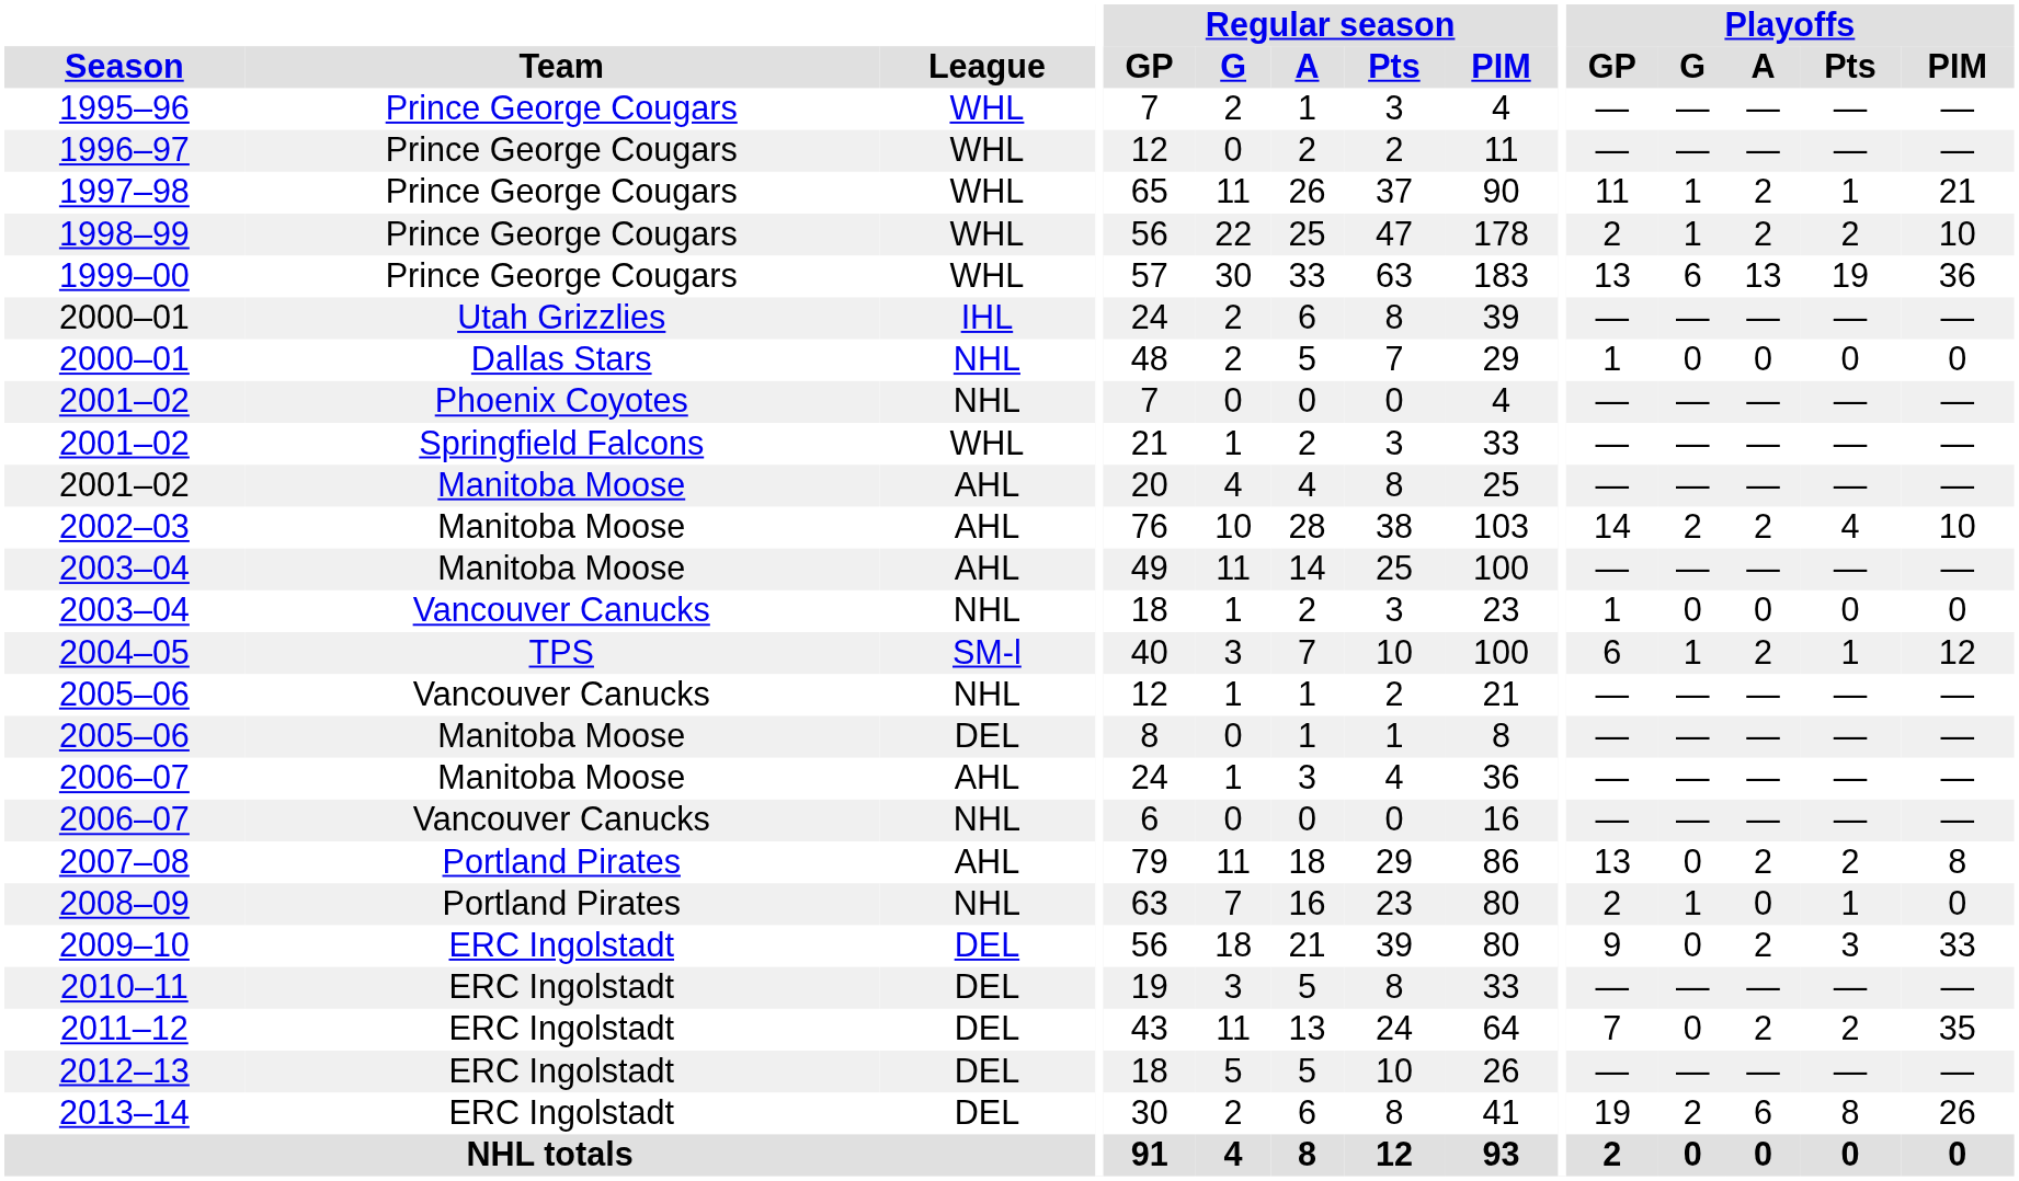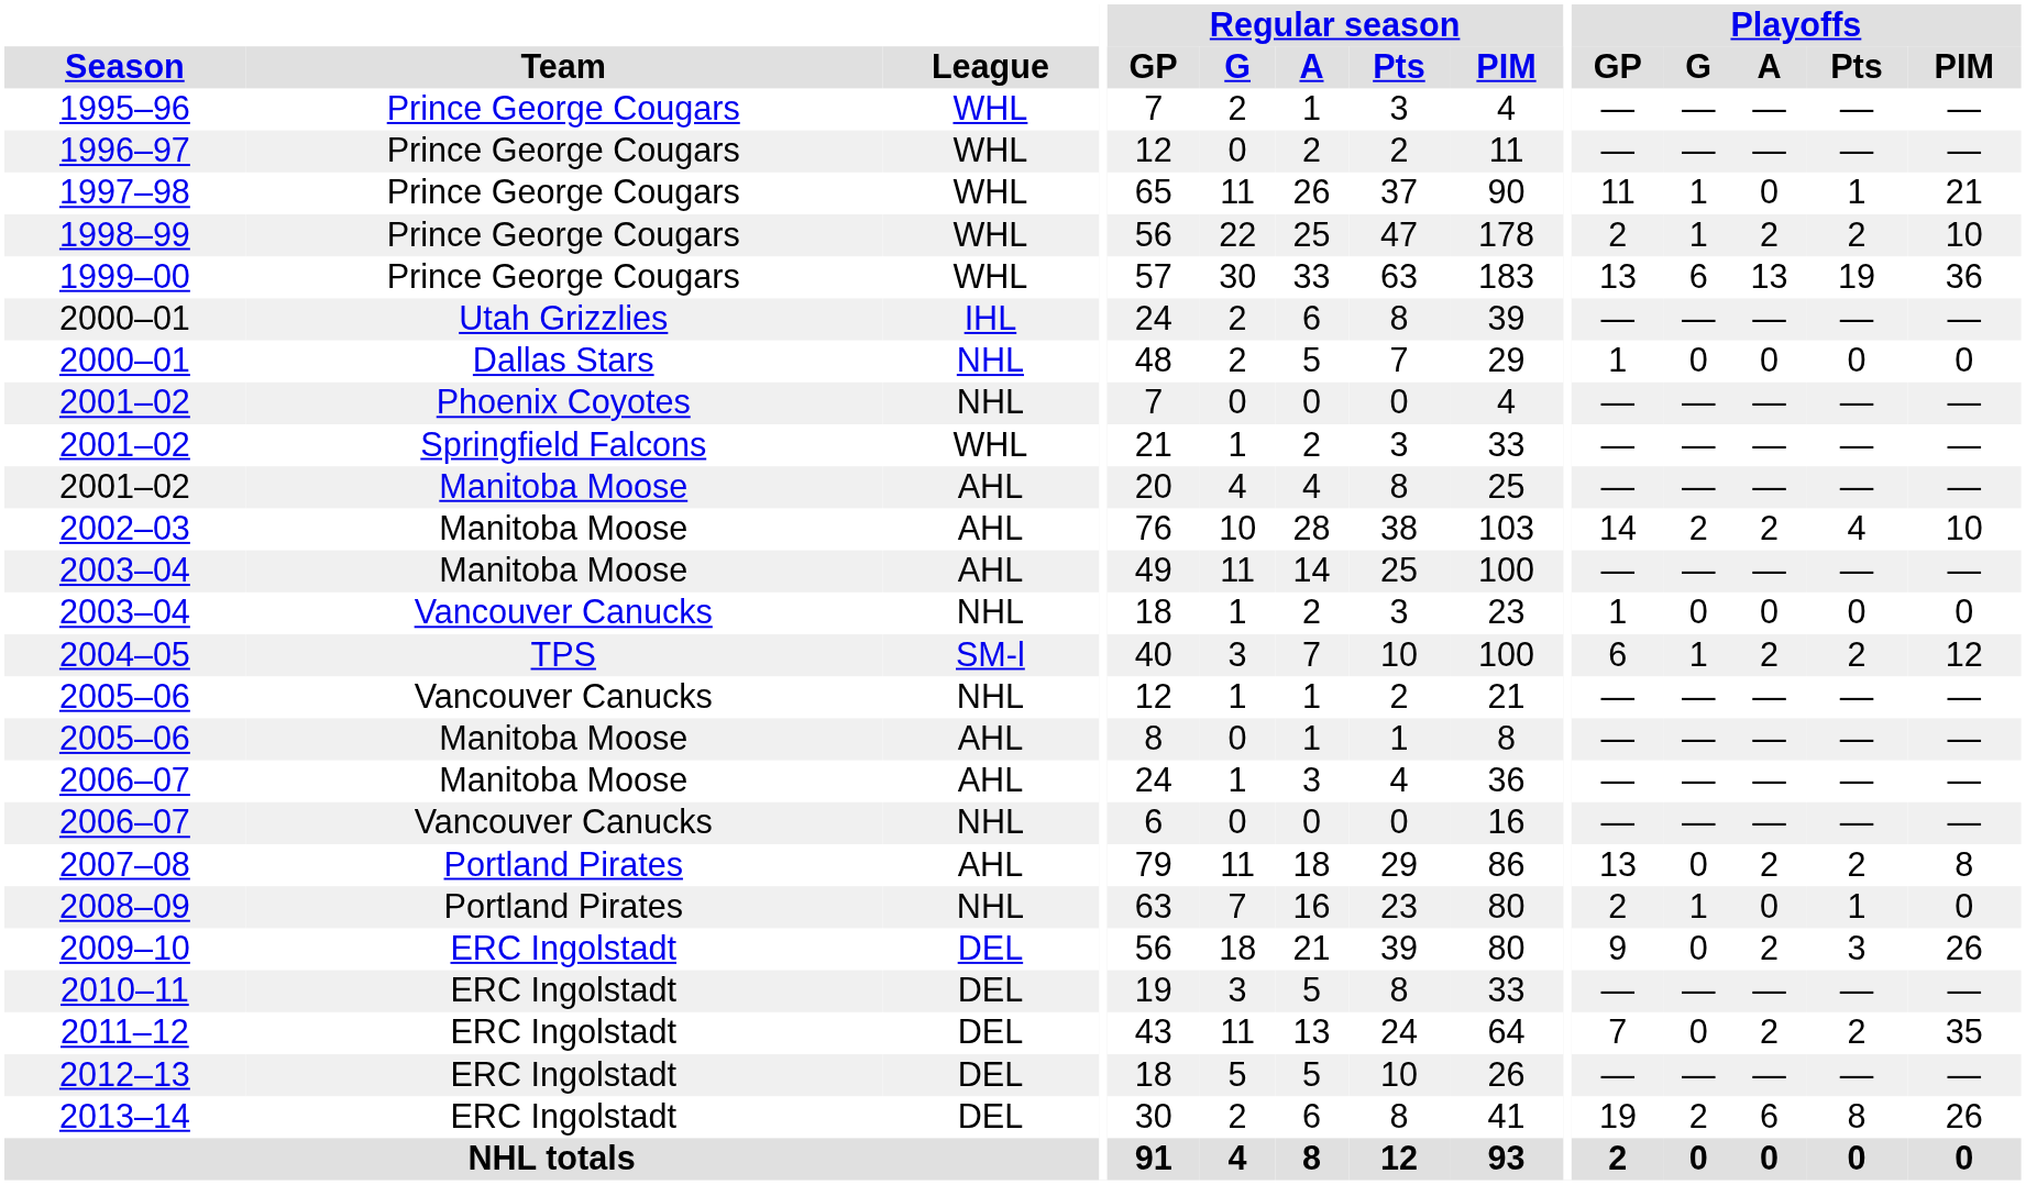 <table border="0" cellpadding="1" cellspacing="0" style="text-align:center; width:60em">
 <tr bgcolor="#e0e0e0">
 <th colspan="3" bgcolor="#ffffff"></th>
 <th rowspan="99" bgcolor="#ffffff"></th>
 <th colspan="5"><a href='#'>Regular season</a></th>
 <th rowspan="99" bgcolor="#ffffff"></th>
 <th colspan="5"><a href='#'>Playoffs</a></th>
 </tr>
 <tr bgcolor="#e0e0e0">
 <th><a href='#'>Season</a></th>
 <th>Team</th>
 <th>League</th>
 <th>GP</th>
 <th><a href='#'>G</a></th>
 <th><a href='#'>A</a></th>
 <th><a href='#'>Pts</a></th>
 <th><a href='#'>PIM</a></th>
 <th>GP</th>
 <th>G</th>
 <th>A</th>
 <th>Pts</th>
 <th>PIM</th>
 </tr>
 <tr ALIGN="center">
 <td><a href='#'>1995–96</a></td>
 <td><a href='#'>Prince George Cougars</a></td>
 <td><a href='#'>WHL</a></td>
 <td>7</td>
 <td>2</td>
 <td>1</td>
 <td>3</td>
 <td>4</td>
 <td>—</td>
 <td>—</td>
 <td>—</td>
 <td>—</td>
 <td>—</td>
 </tr>
 <tr ALIGN="center" bgcolor="#f0f0f0">
 <td><a href='#'>1996–97</a></td>
 <td>Prince George Cougars</td>
 <td>WHL</td>
 <td>12</td>
 <td>0</td>
 <td>2</td>
 <td>2</td>
 <td>11</td>
 <td>—</td>
 <td>—</td>
 <td>—</td>
 <td>—</td>
 <td>—</td>
 </tr>
 <tr ALIGN="center">
 <td><a href='#'>1997–98</a></td>
 <td>Prince George Cougars</td>
 <td>WHL</td>
 <td>65</td>
 <td>11</td>
 <td>26</td>
 <td>37</td>
 <td>90</td>
 <td>11</td>
 <td>1</td>
-<td>2</td>
+<td>0</td>
 <td>1</td>
 <td>21</td>
 </tr>
 <tr ALIGN="center" bgcolor="#f0f0f0">
 <td><a href='#'>1998–99</a></td>
 <td>Prince George Cougars</td>
 <td>WHL</td>
 <td>56</td>
 <td>22</td>
 <td>25</td>
 <td>47</td>
 <td>178</td>
 <td>2</td>
 <td>1</td>
 <td>2</td>
 <td>2</td>
 <td>10</td>
 </tr>
 <tr ALIGN="center">
 <td><a href='#'>1999–00</a></td>
 <td>Prince George Cougars</td>
 <td>WHL</td>
 <td>57</td>
 <td>30</td>
 <td>33</td>
 <td>63</td>
 <td>183</td>
 <td>13</td>
 <td>6</td>
 <td>13</td>
 <td>19</td>
 <td>36</td>
 </tr>
 <tr ALIGN="center" bgcolor="#f0f0f0">
 <td>2000–01</td>
 <td><a href='#'>Utah Grizzlies</a></td>
 <td><a href='#'>IHL</a></td>
 <td>24</td>
 <td>2</td>
 <td>6</td>
 <td>8</td>
 <td>39</td>
 <td>—</td>
 <td>—</td>
 <td>—</td>
 <td>—</td>
 <td>—</td>
 </tr>
 <tr ALIGN="center">
 <td><a href='#'>2000–01</a></td>
 <td><a href='#'>Dallas Stars</a></td>
 <td><a href='#'>NHL</a></td>
 <td>48</td>
 <td>2</td>
 <td>5</td>
 <td>7</td>
 <td>29</td>
 <td>1</td>
 <td>0</td>
 <td>0</td>
 <td>0</td>
 <td>0</td>
 </tr>
 <tr ALIGN="center" bgcolor="#f0f0f0">
 <td><a href='#'>2001–02</a></td>
 <td><a href='#'>Phoenix Coyotes</a></td>
 <td>NHL</td>
 <td>7</td>
 <td>0</td>
 <td>0</td>
 <td>0</td>
 <td>4</td>
 <td>—</td>
 <td>—</td>
 <td>—</td>
 <td>—</td>
 <td>—</td>
 </tr>
 <tr ALIGN="center">
 <td><a href='#'>2001–02</a></td>
 <td><a href='#'>Springfield Falcons</a></td>
 <td>WHL</td>
 <td>21</td>
 <td>1</td>
 <td>2</td>
 <td>3</td>
 <td>33</td>
 <td>—</td>
 <td>—</td>
 <td>—</td>
 <td>—</td>
 <td>—</td>
 </tr>
 <tr ALIGN="center" bgcolor="#f0f0f0">
 <td>2001–02</td>
 <td><a href='#'>Manitoba Moose</a></td>
 <td>AHL</td>
 <td>20</td>
 <td>4</td>
 <td>4</td>
 <td>8</td>
 <td>25</td>
 <td>—</td>
 <td>—</td>
 <td>—</td>
 <td>—</td>
 <td>—</td>
 </tr>
 <tr ALIGN="center">
 <td><a href='#'>2002–03</a></td>
 <td>Manitoba Moose</td>
 <td>AHL</td>
 <td>76</td>
 <td>10</td>
 <td>28</td>
 <td>38</td>
 <td>103</td>
 <td>14</td>
 <td>2</td>
 <td>2</td>
 <td>4</td>
 <td>10</td>
 </tr>
 <tr ALIGN="center" bgcolor="#f0f0f0">
 <td><a href='#'>2003–04</a></td>
 <td>Manitoba Moose</td>
 <td>AHL</td>
 <td>49</td>
 <td>11</td>
 <td>14</td>
 <td>25</td>
 <td>100</td>
 <td>—</td>
 <td>—</td>
 <td>—</td>
 <td>—</td>
 <td>—</td>
 </tr>
 <tr ALIGN="center">
 <td><a href='#'>2003–04</a></td>
 <td><a href='#'>Vancouver Canucks</a></td>
 <td>NHL</td>
 <td>18</td>
 <td>1</td>
 <td>2</td>
 <td>3</td>
 <td>23</td>
 <td>1</td>
 <td>0</td>
 <td>0</td>
 <td>0</td>
 <td>0</td>
 </tr>
 <tr ALIGN="center" bgcolor="#f0f0f0">
 <td><a href='#'>2004–05</a></td>
 <td><a href='#'>TPS</a></td>
 <td><a href='#'>SM-l</a></td>
 <td>40</td>
 <td>3</td>
 <td>7</td>
 <td>10</td>
 <td>100</td>
 <td>6</td>
 <td>1</td>
 <td>2</td>
-<td>1</td>
+<td>2</td>
 <td>12</td>
 </tr>
 <tr ALIGN="center">
 <td><a href='#'>2005–06</a></td>
 <td>Vancouver Canucks</td>
 <td>NHL</td>
 <td>12</td>
 <td>1</td>
 <td>1</td>
 <td>2</td>
 <td>21</td>
 <td>—</td>
 <td>—</td>
 <td>—</td>
 <td>—</td>
 <td>—</td>
 </tr>
 <tr ALIGN="center" bgcolor="#f0f0f0">
 <td><a href='#'>2005–06</a></td>
 <td>Manitoba Moose</td>
-<td>DEL</td>
+<td>AHL</td>
 <td>8</td>
 <td>0</td>
 <td>1</td>
 <td>1</td>
 <td>8</td>
 <td>—</td>
 <td>—</td>
 <td>—</td>
 <td>—</td>
 <td>—</td>
 </tr>
 <tr ALIGN="center">
 <td><a href='#'>2006–07</a></td>
 <td>Manitoba Moose</td>
 <td>AHL</td>
 <td>24</td>
 <td>1</td>
 <td>3</td>
 <td>4</td>
 <td>36</td>
 <td>—</td>
 <td>—</td>
 <td>—</td>
 <td>—</td>
 <td>—</td>
 </tr>
 <tr ALIGN="center" bgcolor="#f0f0f0">
 <td><a href='#'>2006–07</a></td>
 <td>Vancouver Canucks</td>
 <td>NHL</td>
 <td>6</td>
 <td>0</td>
 <td>0</td>
 <td>0</td>
 <td>16</td>
 <td>—</td>
 <td>—</td>
 <td>—</td>
 <td>—</td>
 <td>—</td>
 </tr>
 <tr ALIGN="center">
 <td><a href='#'>2007–08</a></td>
 <td><a href='#'>Portland Pirates</a></td>
 <td>AHL</td>
 <td>79</td>
 <td>11</td>
 <td>18</td>
 <td>29</td>
 <td>86</td>
 <td>13</td>
 <td>0</td>
 <td>2</td>
 <td>2</td>
 <td>8</td>
 </tr>
 <tr ALIGN="center" bgcolor="#f0f0f0">
 <td><a href='#'>2008–09</a></td>
 <td>Portland Pirates</td>
 <td>NHL</td>
 <td>63</td>
 <td>7</td>
 <td>16</td>
 <td>23</td>
 <td>80</td>
 <td>2</td>
 <td>1</td>
 <td>0</td>
 <td>1</td>
 <td>0</td>
 </tr>
 <tr ALIGN="center">
 <td><a href='#'>2009–10</a></td>
 <td><a href='#'>ERC Ingolstadt</a></td>
 <td><a href='#'>DEL</a></td>
 <td>56</td>
 <td>18</td>
 <td>21</td>
 <td>39</td>
 <td>80</td>
 <td>9</td>
 <td>0</td>
 <td>2</td>
 <td>3</td>
-<td>33</td>
+<td>26</td>
 </tr>
 <tr ALIGN="center" bgcolor="#f0f0f0">
 <td><a href='#'>2010–11</a></td>
 <td>ERC Ingolstadt</td>
 <td>DEL</td>
 <td>19</td>
 <td>3</td>
 <td>5</td>
 <td>8</td>
 <td>33</td>
 <td>—</td>
 <td>—</td>
 <td>—</td>
 <td>—</td>
 <td>—</td>
 </tr>
 <tr ALIGN="center">
 <td><a href='#'>2011–12</a></td>
 <td>ERC Ingolstadt</td>
 <td>DEL</td>
 <td>43</td>
 <td>11</td>
 <td>13</td>
 <td>24</td>
 <td>64</td>
 <td>7</td>
 <td>0</td>
 <td>2</td>
 <td>2</td>
 <td>35</td>
 </tr>
 <tr ALIGN="center" bgcolor="#f0f0f0">
 <td><a href='#'>2012–13</a></td>
 <td>ERC Ingolstadt</td>
 <td>DEL</td>
 <td>18</td>
 <td>5</td>
 <td>5</td>
 <td>10</td>
 <td>26</td>
 <td>—</td>
 <td>—</td>
 <td>—</td>
 <td>—</td>
 <td>—</td>
 </tr>
 <tr ALIGN="center">
 <td><a href='#'>2013–14</a></td>
 <td>ERC Ingolstadt</td>
 <td>DEL</td>
 <td>30</td>
 <td>2</td>
 <td>6</td>
 <td>8</td>
 <td>41</td>
 <td>19</td>
 <td>2</td>
 <td>6</td>
 <td>8</td>
 <td>26</td>
 </tr>
 <tr bgcolor="#e0e0e0">
 <th colspan="3">NHL totals</th>
 <th>91</th>
 <th>4</th>
 <th>8</th>
 <th>12</th>
 <th>93</th>
 <th>2</th>
 <th>0</th>
 <th>0</th>
 <th>0</th>
 <th>0</th>
 </tr>
 </table>
